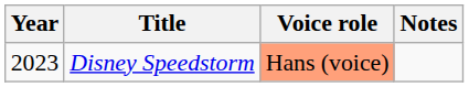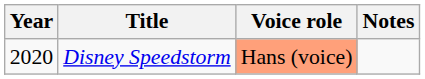 <table class="wikitable sortable">
 <tr>
 <th>Year</th>
 <th>Title</th>
 <th>Voice role</th>
 <th class=unsortable>Notes</th>
 </tr>
 <tr>
-<td>2023</td>
+<td>2020</td>
 <td><em><a href='#'>Disney Speedstorm</a></em></td>
 <td style="background: lightsalmon;">Hans (voice)</td>
 <td></td>
 </tr>
 </table>
